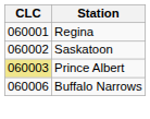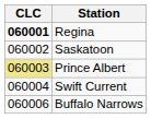 <table class="wikitable" style="line-height: 100%;">
 <tr>
 <th>CLC</th>
 <th>Station</th>
 </tr>
 <tr>
-<td>060001</td>
+<td><strong>060001</strong></td>
 <td>Regina</td>
 </tr>
 <tr>
 <td>060002</td>
 <td>Saskatoon</td>
 </tr>
 <tr>
 <td style="background: khaki;">060003</td>
 <td>Prince Albert</td>
 </tr>
 <tr>
+<td>060004</td>
+<td>Swift Current</td>
+</tr>
+<tr>
 <td>060006</td>
 <td>Buffalo Narrows</td>
 </tr>
 </table>
